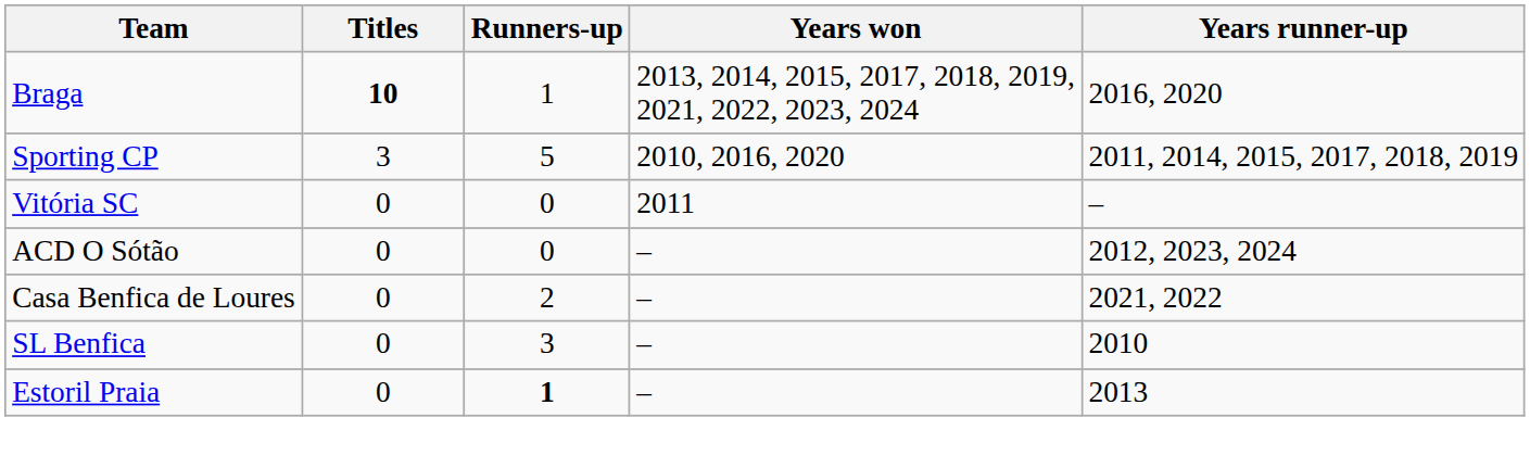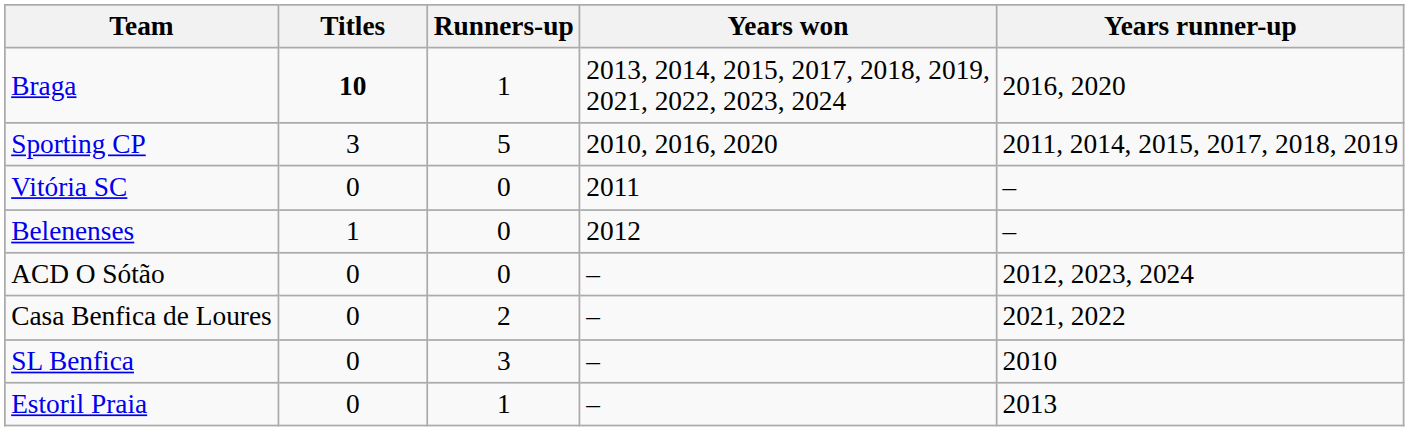 <table class="wikitable sortable">
 <tr>
 <th>Team</th>
 <th width=80>Titles</th>
 <th>Runners-up</th>
 <th>Years won</th>
 <th>Years runner-up</th>
 </tr>
 <tr>
 <td><a href='#'>Braga</a></td>
 <td align="center"><strong>10</strong></td>
 <td align="center">1</td>
 <td>2013, 2014, 2015, 2017, 2018, 2019,<br>2021, 2022, 2023, 2024</td>
 <td>2016, 2020</td>
 </tr>
 <tr>
 <td><a href='#'>Sporting CP</a></td>
 <td align="center">3</td>
 <td align="center">5</td>
 <td>2010, 2016, 2020</td>
 <td>2011, 2014, 2015, 2017, 2018, 2019</td>
 </tr>
 <tr>
 <td><a href='#'>Vitória SC</a></td>
 <td align=center>0</td>
 <td align="center">0</td>
 <td>2011</td>
 <td>–</td>
 </tr>
 <tr>
+<td><a href='#'>Belenenses</a></td>
+<td align=center>1</td>
+<td align=center>0</td>
+<td>2012</td>
+<td>–</td>
+</tr>
+<tr>
 <td>ACD O Sótão</td>
 <td align="center">0</td>
 <td align="center">0</td>
 <td>–</td>
 <td>2012, 2023, 2024</td>
 </tr>
 <tr>
 <td>Casa Benfica de Loures</td>
 <td align=center>0</td>
 <td align=center>2</td>
 <td>–</td>
 <td>2021, 2022</td>
 </tr>
 <tr>
 <td><a href='#'>SL Benfica</a></td>
 <td align=center>0</td>
 <td align=center>3</td>
 <td>–</td>
 <td>2010</td>
 </tr>
 <tr>
 <td><a href='#'>Estoril Praia</a></td>
 <td align=center>0</td>
-<td align=center><strong>1</strong></td>
+<td align=center>1</td>
 <td>–</td>
 <td>2013</td>
 </tr>
 </table>
